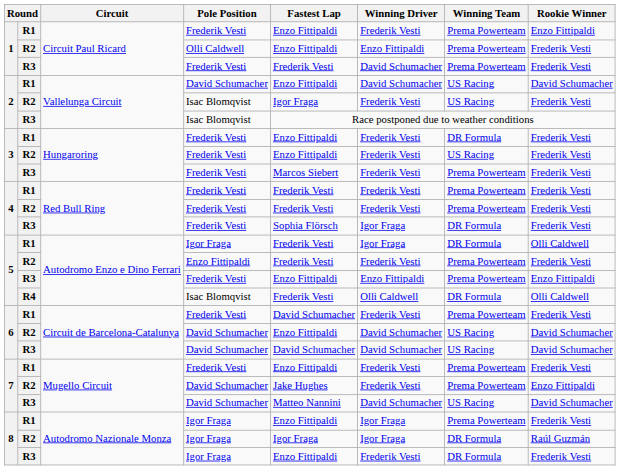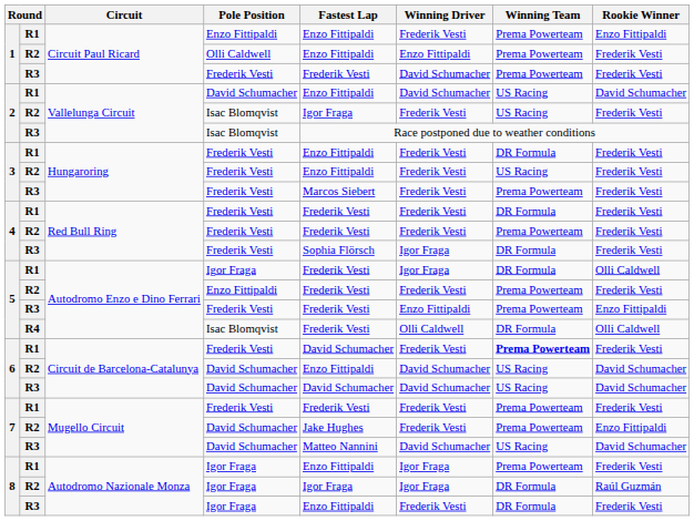 <table class="wikitable" style="font-size:85%">
 <tr>
 <th colspan=2>Round</th>
 <th>Circuit</th>
 <th>Pole Position</th>
 <th>Fastest Lap</th>
 <th>Winning Driver</th>
 <th>Winning Team</th>
 <th>Rookie Winner</th>
 </tr>
 <tr>
 <th rowspan=3>1</th>
 <th>R1</th>
 <td rowspan=3> <a href='#'>Circuit Paul Ricard</a></td>
-<td> <a href='#'>Frederik Vesti</a></td>
+<td> <a href='#'>Enzo Fittipaldi</a></td>
 <td> <a href='#'>Enzo Fittipaldi</a></td>
 <td> <a href='#'>Frederik Vesti</a></td>
 <td nowrap> <a href='#'>Prema Powerteam</a></td>
 <td> <a href='#'>Enzo Fittipaldi</a></td>
 </tr>
 <tr>
 <th>R2</th>
 <td> <a href='#'>Olli Caldwell</a></td>
 <td> <a href='#'>Enzo Fittipaldi</a></td>
 <td> <a href='#'>Enzo Fittipaldi</a></td>
 <td> <a href='#'>Prema Powerteam</a></td>
 <td> <a href='#'>Frederik Vesti</a></td>
 </tr>
 <tr>
 <th>R3</th>
 <td> <a href='#'>Frederik Vesti</a></td>
 <td> <a href='#'>Frederik Vesti</a></td>
 <td> <a href='#'>David Schumacher</a></td>
 <td> <a href='#'>Prema Powerteam</a></td>
 <td> <a href='#'>Frederik Vesti</a></td>
 </tr>
 <tr>
 <th rowspan=3>2</th>
 <th>R1</th>
 <td rowspan=3> <a href='#'>Vallelunga Circuit</a></td>
 <td nowrap> <a href='#'>David Schumacher</a></td>
 <td> <a href='#'>Enzo Fittipaldi</a></td>
 <td> <a href='#'>David Schumacher</a></td>
 <td> <a href='#'>US Racing</a></td>
 <td> <a href='#'>David Schumacher</a></td>
 </tr>
 <tr>
 <th>R2</th>
 <td> Isac Blomqvist</td>
 <td> <a href='#'>Igor Fraga</a></td>
 <td> <a href='#'>Frederik Vesti</a></td>
 <td> <a href='#'>US Racing</a></td>
 <td> <a href='#'>Frederik Vesti</a></td>
 </tr>
 <tr>
 <th>R3</th>
 <td> Isac Blomqvist</td>
 <td colspan=4 align=center>Race postponed due to weather conditions</td>
 </tr>
 <tr>
 <th rowspan=3>3</th>
 <th>R1</th>
 <td rowspan=3> <a href='#'>Hungaroring</a></td>
 <td> <a href='#'>Frederik Vesti</a></td>
 <td> <a href='#'>Enzo Fittipaldi</a></td>
 <td> <a href='#'>Frederik Vesti</a></td>
 <td> <a href='#'>DR Formula</a></td>
 <td> <a href='#'>Frederik Vesti</a></td>
 </tr>
 <tr>
 <th>R2</th>
 <td> <a href='#'>Frederik Vesti</a></td>
 <td> <a href='#'>Enzo Fittipaldi</a></td>
 <td> <a href='#'>Frederik Vesti</a></td>
 <td> <a href='#'>US Racing</a></td>
 <td> <a href='#'>Frederik Vesti</a></td>
 </tr>
 <tr>
 <th>R3</th>
 <td> <a href='#'>Frederik Vesti</a></td>
 <td> <a href='#'>Marcos Siebert</a></td>
 <td> <a href='#'>Frederik Vesti</a></td>
 <td> <a href='#'>Prema Powerteam</a></td>
 <td> <a href='#'>Frederik Vesti</a></td>
 </tr>
 <tr>
 <th rowspan=3>4</th>
 <th>R1</th>
 <td rowspan=3> <a href='#'>Red Bull Ring</a></td>
 <td> <a href='#'>Frederik Vesti</a></td>
 <td> <a href='#'>Frederik Vesti</a></td>
 <td> <a href='#'>Frederik Vesti</a></td>
-<td> <a href='#'>Prema Powerteam</a></td>
+<td> <a href='#'>DR Formula</a></td>
 <td> <a href='#'>Frederik Vesti</a></td>
 </tr>
 <tr>
 <th>R2</th>
 <td> <a href='#'>Frederik Vesti</a></td>
 <td> <a href='#'>Frederik Vesti</a></td>
 <td> <a href='#'>Frederik Vesti</a></td>
 <td> <a href='#'>Prema Powerteam</a></td>
 <td> <a href='#'>Frederik Vesti</a></td>
 </tr>
 <tr>
 <th>R3</th>
 <td> <a href='#'>Frederik Vesti</a></td>
 <td> <a href='#'>Sophia Flörsch</a></td>
 <td> <a href='#'>Igor Fraga</a></td>
 <td> <a href='#'>DR Formula</a></td>
 <td> <a href='#'>Frederik Vesti</a></td>
 </tr>
 <tr>
 <th rowspan=4>5</th>
 <th>R1</th>
 <td rowspan=4> <a href='#'>Autodromo Enzo e Dino Ferrari</a></td>
 <td> <a href='#'>Igor Fraga</a></td>
 <td> <a href='#'>Frederik Vesti</a></td>
 <td> <a href='#'>Igor Fraga</a></td>
 <td> <a href='#'>DR Formula</a></td>
 <td> <a href='#'>Olli Caldwell</a></td>
 </tr>
 <tr>
 <th>R2</th>
 <td> <a href='#'>Enzo Fittipaldi</a></td>
 <td> <a href='#'>Frederik Vesti</a></td>
 <td> <a href='#'>Frederik Vesti</a></td>
 <td> <a href='#'>Prema Powerteam</a></td>
 <td> <a href='#'>Frederik Vesti</a></td>
 </tr>
 <tr>
 <th>R3</th>
 <td> <a href='#'>Frederik Vesti</a></td>
-<td> <a href='#'>Enzo Fittipaldi</a></td>
+<td> <a href='#'>Frederik Vesti</a></td>
 <td> <a href='#'>Enzo Fittipaldi</a></td>
 <td> <a href='#'>Prema Powerteam</a></td>
 <td> <a href='#'>Enzo Fittipaldi</a></td>
 </tr>
 <tr>
 <th>R4</th>
 <td> Isac Blomqvist</td>
 <td> <a href='#'>Frederik Vesti</a></td>
 <td> <a href='#'>Olli Caldwell</a></td>
 <td> <a href='#'>DR Formula</a></td>
 <td> <a href='#'>Olli Caldwell</a></td>
 </tr>
 <tr>
 <th rowspan=3>6</th>
 <th>R1</th>
 <td rowspan=3 nowrap> <a href='#'>Circuit de Barcelona-Catalunya</a></td>
 <td> <a href='#'>Frederik Vesti</a></td>
 <td> <a href='#'>David Schumacher</a></td>
 <td> <a href='#'>Frederik Vesti</a></td>
-<td> <a href='#'>Prema Powerteam</a></td>
+<td><strong> <a href='#'>Prema Powerteam</a></strong></td>
 <td> <a href='#'>Frederik Vesti</a></td>
 </tr>
 <tr>
 <th>R2</th>
 <td nowrap> <a href='#'>David Schumacher</a></td>
 <td> <a href='#'>Enzo Fittipaldi</a></td>
 <td nowrap> <a href='#'>David Schumacher</a></td>
 <td> <a href='#'>US Racing</a></td>
 <td nowrap> <a href='#'>David Schumacher</a></td>
 </tr>
 <tr>
 <th>R3</th>
 <td> <a href='#'>David Schumacher</a></td>
 <td> <a href='#'>David Schumacher</a></td>
 <td> <a href='#'>David Schumacher</a></td>
 <td> <a href='#'>US Racing</a></td>
 <td> <a href='#'>David Schumacher</a></td>
 </tr>
 <tr>
 <th rowspan=3>7</th>
 <th>R1</th>
 <td rowspan=3> <a href='#'>Mugello Circuit</a></td>
 <td> <a href='#'>Frederik Vesti</a></td>
-<td> <a href='#'>Enzo Fittipaldi</a></td>
+<td> <a href='#'>Frederik Vesti</a></td>
 <td> <a href='#'>Frederik Vesti</a></td>
 <td> <a href='#'>Prema Powerteam</a></td>
 <td> <a href='#'>Frederik Vesti</a></td>
 </tr>
 <tr>
 <th>R2</th>
 <td> <a href='#'>David Schumacher</a></td>
 <td> <a href='#'>Jake Hughes</a></td>
 <td> <a href='#'>Frederik Vesti</a></td>
 <td> <a href='#'>Prema Powerteam</a></td>
 <td> <a href='#'>Enzo Fittipaldi</a></td>
 </tr>
 <tr>
 <th>R3</th>
 <td> <a href='#'>David Schumacher</a></td>
 <td> <a href='#'>Matteo Nannini</a></td>
 <td> <a href='#'>David Schumacher</a></td>
 <td> <a href='#'>US Racing</a></td>
 <td> <a href='#'>David Schumacher</a></td>
 </tr>
 <tr>
 <th rowspan=3>8</th>
 <th>R1</th>
 <td rowspan=3> <a href='#'>Autodromo Nazionale Monza</a></td>
 <td> <a href='#'>Igor Fraga</a></td>
 <td> <a href='#'>Enzo Fittipaldi</a></td>
 <td> <a href='#'>Igor Fraga</a></td>
 <td> <a href='#'>Prema Powerteam</a></td>
 <td> <a href='#'>Frederik Vesti</a></td>
 </tr>
 <tr>
 <th>R2</th>
 <td> <a href='#'>Igor Fraga</a></td>
 <td> <a href='#'>Igor Fraga</a></td>
 <td> <a href='#'>Igor Fraga</a></td>
 <td> <a href='#'>DR Formula</a></td>
 <td> <a href='#'>Raúl Guzmán</a></td>
 </tr>
 <tr>
 <th>R3</th>
 <td> <a href='#'>Igor Fraga</a></td>
 <td> <a href='#'>Enzo Fittipaldi</a></td>
 <td> <a href='#'>Frederik Vesti</a></td>
 <td> <a href='#'>DR Formula</a></td>
 <td> <a href='#'>Frederik Vesti</a></td>
 </tr>
 </table>
